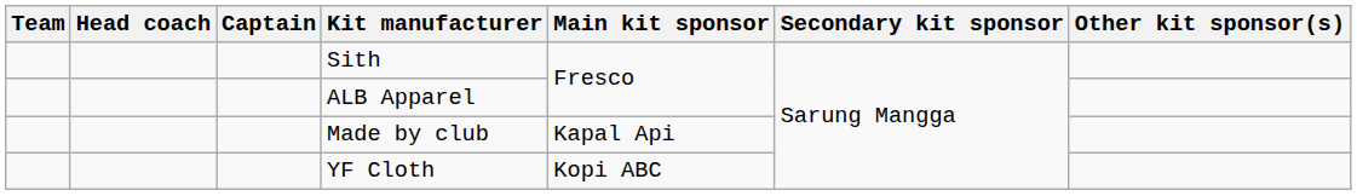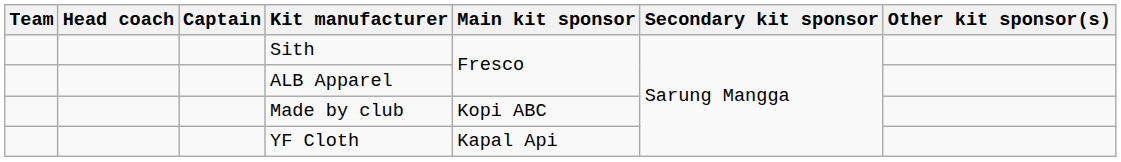 <table class="wikitable">
 <tr>
 <th>Team</th>
 <th>Head coach</th>
 <th>Captain</th>
 <th class="nowrap">Kit manufacturer</th>
 <th>Main kit sponsor</th>
 <th>Secondary kit sponsor</th>
 <th>Other kit sponsor(s)</th>
 </tr>
 <tr>
 <td></td>
 <td></td>
 <td></td>
 <td> Sith</td>
 <td rowspan=2>Fresco</td>
 <td rowspan=4>Sarung Mangga</td>
 <td></td>
 </tr>
 <tr>
 <td></td>
 <td></td>
 <td></td>
 <td> ALB Apparel</td>
 <td></td>
 </tr>
 <tr>
 <td></td>
 <td></td>
 <td></td>
 <td> Made by club</td>
-<td>Kapal Api</td>
+<td>Kopi ABC</td>
 <td></td>
 </tr>
 <tr>
 <td></td>
 <td></td>
 <td></td>
 <td> YF Cloth</td>
-<td>Kopi ABC</td>
+<td>Kapal Api</td>
 <td></td>
 </tr>
 </table>
